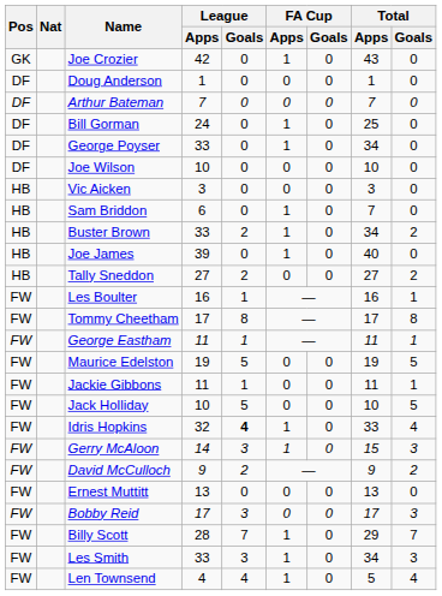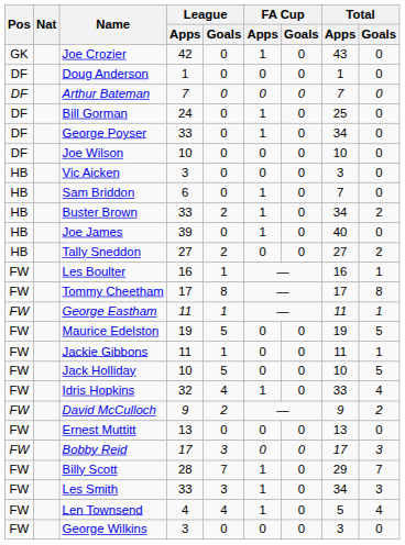 <table class="wikitable" style="text-align:center">
 <tr>
 <th rowspan="2">Pos</th>
 <th rowspan="2">Nat</th>
 <th rowspan="2">Name</th>
 <th colspan="2" style="width:85px;">League</th>
 <th colspan="2" style="width:85px;">FA Cup</th>
 <th colspan="2" style="width:85px;">Total</th>
 </tr>
 <tr>
 <th>Apps</th>
 <th>Goals</th>
 <th>Apps</th>
 <th>Goals</th>
 <th>Apps</th>
 <th>Goals</th>
 </tr>
 <tr>
 <td>GK</td>
 <td></td>
 <td style="text-align:left;"><a href='#'>Joe Crozier</a></td>
 <td>42</td>
 <td>0</td>
 <td>1</td>
 <td>0</td>
 <td>43</td>
 <td>0</td>
 </tr>
 <tr>
 <td>DF</td>
 <td></td>
 <td style="text-align:left;"><a href='#'>Doug Anderson</a></td>
 <td>1</td>
 <td>0</td>
 <td>0</td>
 <td>0</td>
 <td>1</td>
 <td>0</td>
 </tr>
 <tr>
 <td><em>DF</em></td>
 <td><em></em></td>
 <td style="text-align:left;"><a href='#'><em>Arthur Bateman</em></a></td>
 <td><em>7</em></td>
 <td><em>0</em></td>
 <td><em>0</em></td>
 <td><em>0</em></td>
 <td><em>7</em></td>
 <td><em>0</em></td>
 </tr>
 <tr>
 <td>DF</td>
 <td></td>
 <td style="text-align:left;"><a href='#'>Bill Gorman</a></td>
 <td>24</td>
 <td>0</td>
 <td>1</td>
 <td>0</td>
 <td>25</td>
 <td>0</td>
 </tr>
 <tr>
 <td>DF</td>
 <td></td>
 <td style="text-align:left;"><a href='#'>George Poyser</a></td>
 <td>33</td>
 <td>0</td>
 <td>1</td>
 <td>0</td>
 <td>34</td>
 <td>0</td>
 </tr>
 <tr>
 <td>DF</td>
 <td></td>
 <td style="text-align:left;"><a href='#'>Joe Wilson</a></td>
 <td>10</td>
 <td>0</td>
 <td>0</td>
 <td>0</td>
 <td>10</td>
 <td>0</td>
 </tr>
 <tr>
 <td>HB</td>
 <td></td>
 <td style="text-align:left;"><a href='#'>Vic Aicken</a></td>
 <td>3</td>
 <td>0</td>
 <td>0</td>
 <td>0</td>
 <td>3</td>
 <td>0</td>
 </tr>
 <tr>
 <td>HB</td>
 <td></td>
 <td style="text-align:left;"><a href='#'>Sam Briddon</a></td>
 <td>6</td>
 <td>0</td>
 <td>1</td>
 <td>0</td>
 <td>7</td>
 <td>0</td>
 </tr>
 <tr>
 <td>HB</td>
 <td></td>
 <td style="text-align:left;"><a href='#'>Buster Brown</a></td>
 <td>33</td>
 <td>2</td>
 <td>1</td>
 <td>0</td>
 <td>34</td>
 <td>2</td>
 </tr>
 <tr>
 <td>HB</td>
 <td></td>
 <td style="text-align:left;"><a href='#'>Joe James</a></td>
 <td>39</td>
 <td>0</td>
 <td>1</td>
 <td>0</td>
 <td>40</td>
 <td>0</td>
 </tr>
 <tr>
 <td>HB</td>
 <td></td>
 <td style="text-align:left;"><a href='#'>Tally Sneddon</a></td>
 <td>27</td>
 <td>2</td>
 <td>0</td>
 <td>0</td>
 <td>27</td>
 <td>2</td>
 </tr>
 <tr>
 <td>FW</td>
 <td></td>
 <td style="text-align:left;"><a href='#'>Les Boulter</a></td>
 <td>16</td>
 <td>1</td>
 <td colspan="2">—</td>
 <td>16</td>
 <td>1</td>
 </tr>
 <tr>
 <td>FW</td>
 <td></td>
 <td style="text-align:left;"><a href='#'>Tommy Cheetham</a></td>
 <td>17</td>
 <td>8</td>
 <td colspan="2">—</td>
 <td>17</td>
 <td>8</td>
 </tr>
 <tr>
 <td><em>FW</em></td>
 <td><em></em></td>
 <td style="text-align:left;"><a href='#'><em>George Eastham</em></a></td>
 <td><em>11</em></td>
 <td><em>1</em></td>
 <td colspan="2"><em>—</em></td>
 <td><em>11</em></td>
 <td><em>1</em></td>
 </tr>
 <tr>
 <td>FW</td>
 <td><em></em></td>
 <td style="text-align:left;"><a href='#'>Maurice Edelston</a></td>
 <td>19</td>
 <td>5</td>
 <td>0</td>
 <td>0</td>
 <td>19</td>
 <td>5</td>
 </tr>
 <tr>
 <td>FW</td>
 <td><em></em></td>
 <td style="text-align:left;"><a href='#'>Jackie Gibbons</a></td>
 <td>11</td>
 <td>1</td>
 <td>0</td>
 <td>0</td>
 <td>11</td>
 <td>1</td>
 </tr>
 <tr>
 <td>FW</td>
 <td></td>
 <td style="text-align:left;"><a href='#'>Jack Holliday</a></td>
 <td>10</td>
 <td>5</td>
 <td>0</td>
 <td>0</td>
 <td>10</td>
 <td>5</td>
 </tr>
 <tr>
 <td>FW</td>
 <td></td>
 <td style="text-align:left;"><a href='#'>Idris Hopkins</a></td>
 <td>32</td>
-<td><strong>4</strong></td>
+<td>4</td>
 <td>1</td>
 <td>0</td>
 <td>33</td>
 <td>4</td>
-</tr>
-<tr>
-<td><em>FW</em></td>
-<td><em></em></td>
-<td style="text-align:left;"><em><a href='#'>Gerry McAloon</a></em></td>
-<td><em>14</em></td>
-<td><em>3</em></td>
-<td><em>1</em></td>
-<td><em>0</em></td>
-<td><em>15</em></td>
-<td><em>3</em></td>
 </tr>
 <tr>
 <td><em>FW</em></td>
 <td><em></em></td>
 <td style="text-align:left;"><em><a href='#'>David McCulloch</a></em></td>
 <td><em>9</em></td>
 <td><em>2</em></td>
 <td colspan="2"><em>—</em></td>
 <td><em>9</em></td>
 <td><em>2</em></td>
 </tr>
 <tr>
 <td>FW</td>
 <td><em></em></td>
 <td style="text-align:left;"><a href='#'>Ernest Muttitt</a></td>
 <td>13</td>
 <td>0</td>
 <td>0</td>
 <td>0</td>
 <td>13</td>
 <td>0</td>
 </tr>
 <tr>
 <td><em>FW</em></td>
 <td><em></em></td>
 <td style="text-align:left;"><a href='#'><em>Bobby Reid</em></a></td>
 <td><em>17</em></td>
 <td><em>3</em></td>
 <td><em>0</em></td>
 <td><em>0</em></td>
 <td><em>17</em></td>
 <td><em>3</em></td>
 </tr>
 <tr>
 <td>FW</td>
 <td><em></em></td>
 <td style="text-align:left;"><a href='#'>Billy Scott</a></td>
 <td>28</td>
 <td>7</td>
 <td>1</td>
 <td>0</td>
 <td>29</td>
 <td>7</td>
 </tr>
 <tr>
 <td>FW</td>
 <td><em></em></td>
 <td style="text-align:left;"><a href='#'>Les Smith</a></td>
 <td>33</td>
 <td>3</td>
 <td>1</td>
 <td>0</td>
 <td>34</td>
 <td>3</td>
 </tr>
 <tr>
 <td>FW</td>
 <td><em></em></td>
 <td style="text-align:left;"><a href='#'>Len Townsend</a></td>
 <td>4</td>
 <td>4</td>
 <td>1</td>
 <td>0</td>
 <td>5</td>
 <td>4</td>
 </tr>
+<tr>
+<td>FW</td>
+<td><em></em></td>
+<td style="text-align:left;"><a href='#'>George Wilkins</a></td>
+<td>3</td>
+<td>0</td>
+<td>0</td>
+<td>0</td>
+<td>3</td>
+<td>0</td>
+</tr>
 </table>
